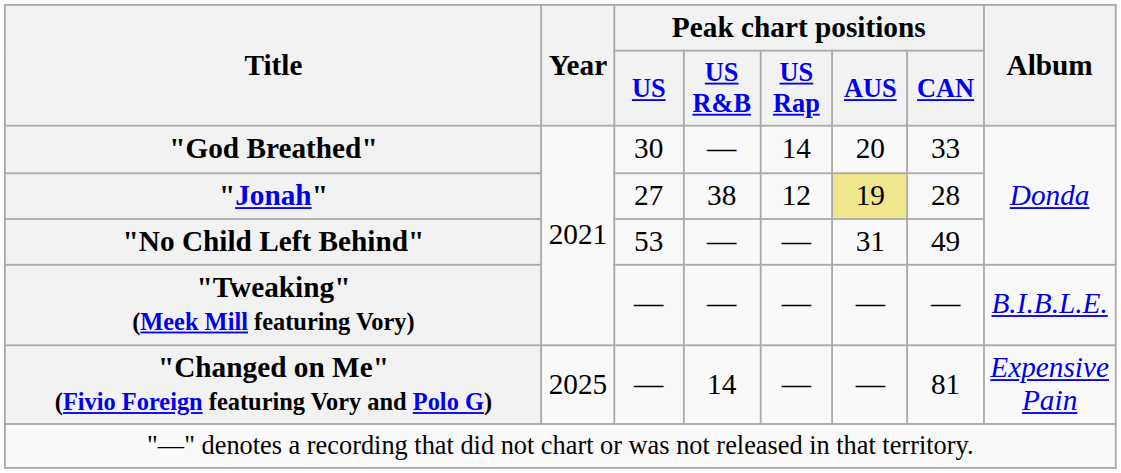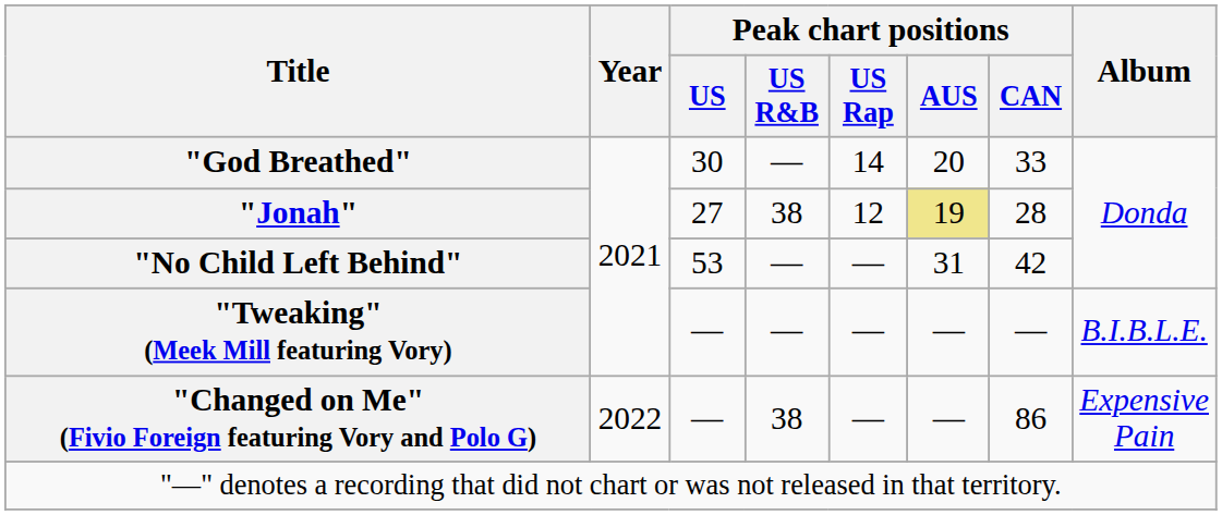 <table class="wikitable plainrowheaders" style="text-align:center;">
 <tr>
 <th scope="col" rowspan="2" style="width:22.5em;">Title</th>
 <th scope="col" rowspan="2">Year</th>
 <th scope="col" colspan="5">Peak chart positions</th>
 <th scope="col" rowspan="2">Album</th>
 </tr>
 <tr>
 <th scope="col" style="width:2.5em;font-size:90%;"><a href='#'>US</a><br></th>
 <th scope="col" style="width:2.5em;font-size:90%;"><a href='#'>US<br>R&B</a><br></th>
 <th scope="col" style="width:2.5em;font-size:90%;"><a href='#'>US<br>Rap</a><br></th>
 <th scope="col" style="width:2.5em;font-size:90%;"><a href='#'>AUS</a><br></th>
 <th scope="col" style="width:2.5em;font-size:90%;"><a href='#'>CAN</a><br></th>
 </tr>
 <tr>
 <th scope="row">"God Breathed"<br></th>
 <td rowspan="4">2021</td>
 <td>30</td>
 <td>—</td>
 <td>14</td>
 <td>20</td>
 <td>33</td>
 <td rowspan="3"><em><a href='#'>Donda</a></em></td>
 </tr>
 <tr>
 <th scope="row">"<a href='#'>Jonah</a>"<br></th>
 <td>27</td>
 <td>38</td>
 <td>12</td>
 <td style="background: khaki;">19</td>
 <td>28</td>
 </tr>
 <tr>
 <th scope="row">"No Child Left Behind"<br></th>
 <td>53</td>
 <td>—</td>
 <td>—</td>
 <td>31</td>
-<td>49</td>
+<td>42</td>
 </tr>
 <tr>
 <th scope="row">"Tweaking"<br><small>(<a href='#'>Meek Mill</a> featuring Vory)</small></th>
 <td>—</td>
 <td>—</td>
 <td>—</td>
 <td>—</td>
 <td>—</td>
 <td><em><a href='#'>B.I.B.L.E.</a></em></td>
 </tr>
 <tr>
 <th scope="row">"Changed on Me"<br><small>(<a href='#'>Fivio Foreign</a> featuring Vory and <a href='#'>Polo G</a>)</small></th>
-<td>2025</td>
+<td>2022</td>
 <td>—</td>
-<td>14</td>
+<td>38</td>
 <td>—</td>
 <td>—</td>
-<td>81</td>
+<td>86</td>
 <td><em><a href='#'>Expensive Pain</a></em></td>
 </tr>
 <tr>
 <td colspan="8" style="font-size:90%">"—" denotes a recording that did not chart or was not released in that territory.</td>
 </tr>
 </table>
